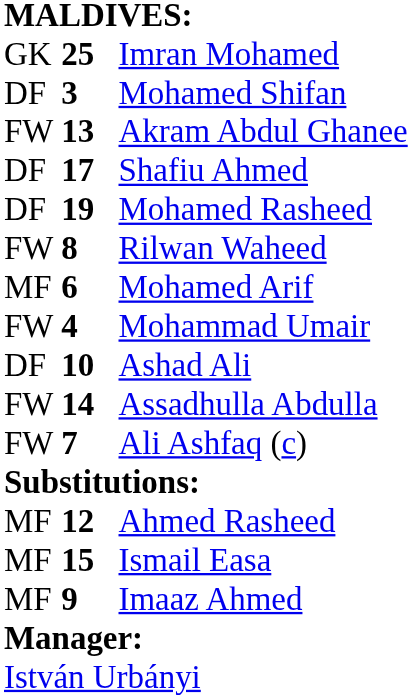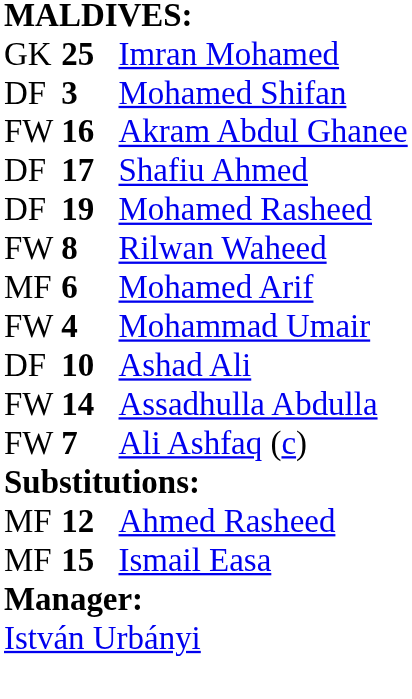 <table style="font-size: 90%" cellspacing="0" cellpadding="0">
 <tr>
 <td colspan=4><br><strong>MALDIVES:</strong></td>
 </tr>
 <tr>
 <th width="25"></th>
 <th width="25"></th>
 </tr>
 <tr>
 <td>GK</td>
 <td><strong>25</strong></td>
 <td><a href='#'>Imran Mohamed</a></td>
 </tr>
 <tr>
 <td>DF</td>
 <td><strong>3</strong></td>
 <td><a href='#'>Mohamed Shifan</a></td>
 </tr>
 <tr>
 <td>FW</td>
-<td><strong>13</strong></td>
+<td><strong>16</strong></td>
 <td><a href='#'>Akram Abdul Ghanee</a></td>
 </tr>
 <tr>
 <td>DF</td>
 <td><strong>17</strong></td>
 <td><a href='#'>Shafiu Ahmed</a></td>
 </tr>
 <tr>
 <td>DF</td>
 <td><strong>19</strong></td>
 <td><a href='#'>Mohamed Rasheed</a></td>
 </tr>
 <tr>
 <td>FW</td>
 <td><strong>8</strong></td>
 <td><a href='#'>Rilwan Waheed</a></td>
 </tr>
 <tr>
 <td>MF</td>
 <td><strong>6</strong></td>
 <td><a href='#'>Mohamed Arif</a></td>
 </tr>
 <tr>
 <td>FW</td>
 <td><strong>4</strong></td>
 <td><a href='#'>Mohammad Umair</a></td>
 <td></td>
 <td></td>
 </tr>
 <tr>
 <td>DF</td>
 <td><strong>10</strong></td>
 <td><a href='#'>Ashad Ali</a></td>
 </tr>
 <tr>
 <td>FW</td>
 <td><strong>14</strong></td>
 <td><a href='#'>Assadhulla Abdulla</a></td>
 <td></td>
 <td></td>
 </tr>
 <tr>
 <td>FW</td>
 <td><strong>7</strong></td>
 <td><a href='#'>Ali Ashfaq</a> (<a href='#'>c</a>)</td>
 <td></td>
 <td></td>
 </tr>
 <tr>
 <td colspan=3><strong>Substitutions:</strong></td>
 </tr>
 <tr>
 <td>MF</td>
 <td><strong>12</strong></td>
 <td><a href='#'>Ahmed Rasheed</a></td>
 <td></td>
 <td></td>
 </tr>
 <tr>
 <td>MF</td>
 <td><strong>15</strong></td>
 <td><a href='#'>Ismail Easa</a></td>
 <td></td>
 <td></td>
 </tr>
 <tr>
-<td>MF</td>
-<td><strong>9</strong></td>
-<td><a href='#'>Imaaz Ahmed</a></td>
-<td></td>
-<td></td>
-</tr>
-<tr>
 <td colspan=3><strong>Manager:</strong></td>
 </tr>
 <tr>
 <td colspan=3> <a href='#'>István Urbányi</a></td>
 </tr>
 </table>
